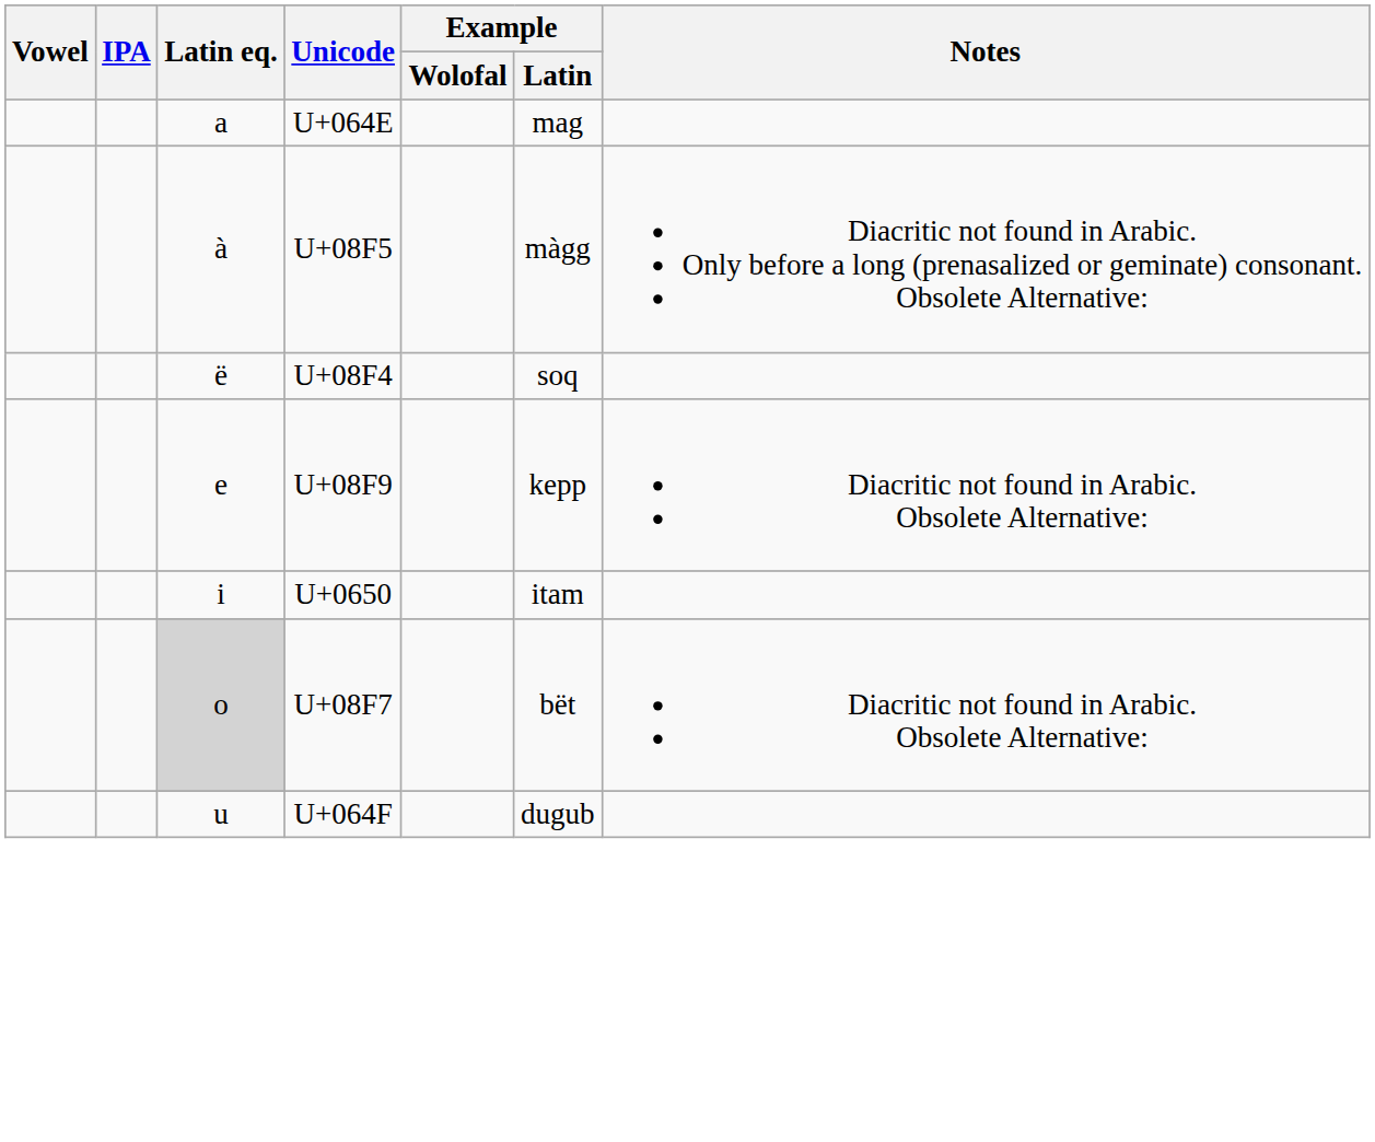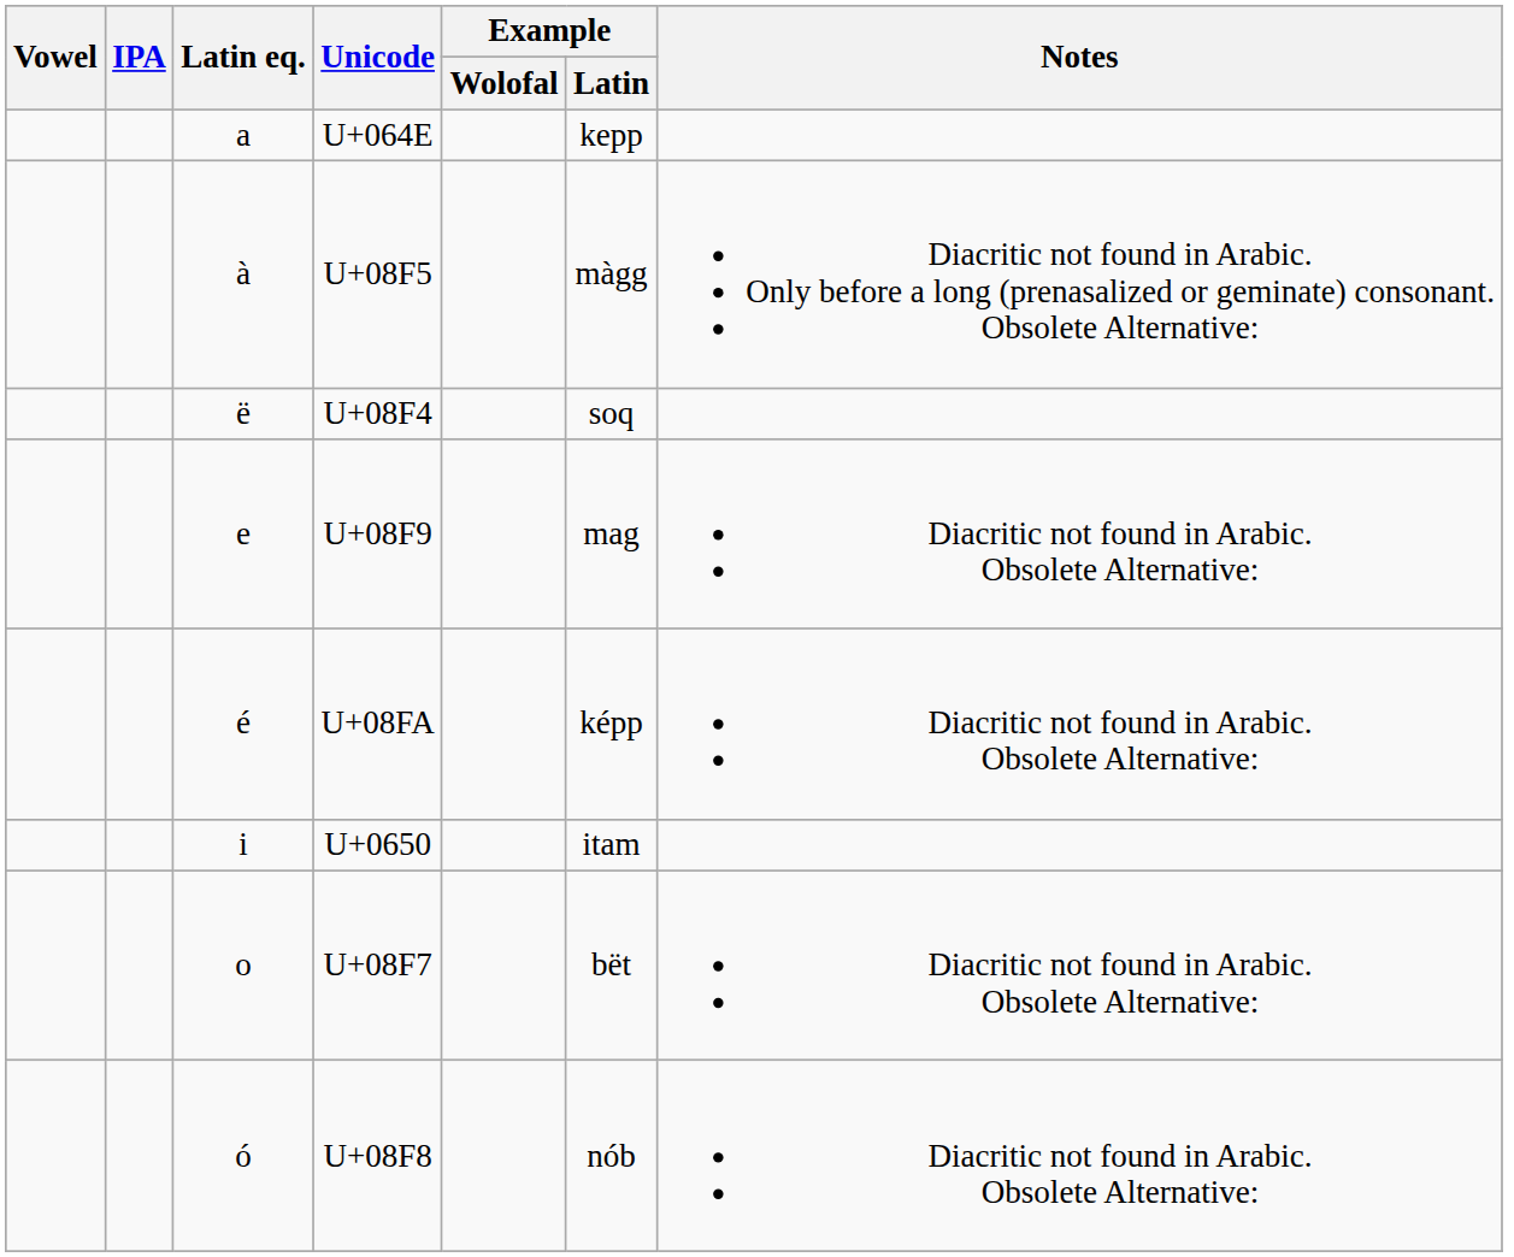 <table class="wikitable" style="text-align: center;">
 <tr>
 <th rowspan="2">Vowel</th>
 <th rowspan="2"><a href='#'>IPA</a></th>
 <th rowspan="2">Latin eq.</th>
 <th rowspan=2><a href='#'>Unicode</a></th>
 <th colspan="2">Example</th>
 <th rowspan="2">Notes</th>
 </tr>
 <tr>
 <th>Wolofal</th>
 <th>Latin</th>
 </tr>
 <tr>
 <td><span></span></td>
 <td></td>
 <td>a</td>
 <td>U+064E</td>
 <td><span></span></td>
-<td>mag</td>
+<td>kepp</td>
 <td></td>
 </tr>
 <tr>
 <td><span></span></td>
 <td></td>
 <td>à</td>
 <td>U+08F5</td>
 <td><span></span></td>
 <td>màgg</td>
 <td><br><ul><li>Diacritic not found in Arabic.</li><li>Only before a long (prenasalized or geminate) consonant.</li><li>Obsolete Alternative: <span></span></li></ul></td>
 </tr>
 <tr>
 <td><span></span></td>
 <td></td>
 <td>ë</td>
 <td>U+08F4</td>
 <td><span></span></td>
 <td>soq</td>
 <td></td>
 </tr>
 <tr>
 <td><span></span></td>
 <td></td>
 <td>e</td>
 <td>U+08F9</td>
 <td><span></span></td>
-<td>kepp</td>
+<td>mag</td>
+<td><br><ul><li>Diacritic not found in Arabic.</li><li>Obsolete Alternative: <span></span></li></ul></td>
+</tr>
+<tr>
+<td><span></span></td>
+<td></td>
+<td>é</td>
+<td>U+08FA</td>
+<td><span></span></td>
+<td>képp</td>
 <td><br><ul><li>Diacritic not found in Arabic.</li><li>Obsolete Alternative: <span></span></li></ul></td>
 </tr>
 <tr>
 <td><span></span></td>
 <td></td>
 <td>i</td>
 <td>U+0650</td>
 <td><span></span></td>
 <td>itam</td>
 <td></td>
 </tr>
 <tr>
 <td><span></span></td>
 <td></td>
-<td style="background: lightgrey;">o</td>
+<td>o</td>
 <td>U+08F7</td>
 <td><span></span></td>
 <td>bët</td>
 <td><br><ul><li>Diacritic not found in Arabic.</li><li>Obsolete Alternative: <span></span></li></ul></td>
 </tr>
 <tr>
 <td><span></span></td>
 <td></td>
-<td>u</td>
-<td>U+064F</td>
+<td>ó</td>
+<td>U+08F8</td>
 <td><span></span></td>
-<td>dugub</td>
-<td></td>
+<td>nób</td>
+<td><br><ul><li>Diacritic not found in Arabic.</li><li>Obsolete Alternative: <span></span></li></ul></td>
 </tr>
 </table>
